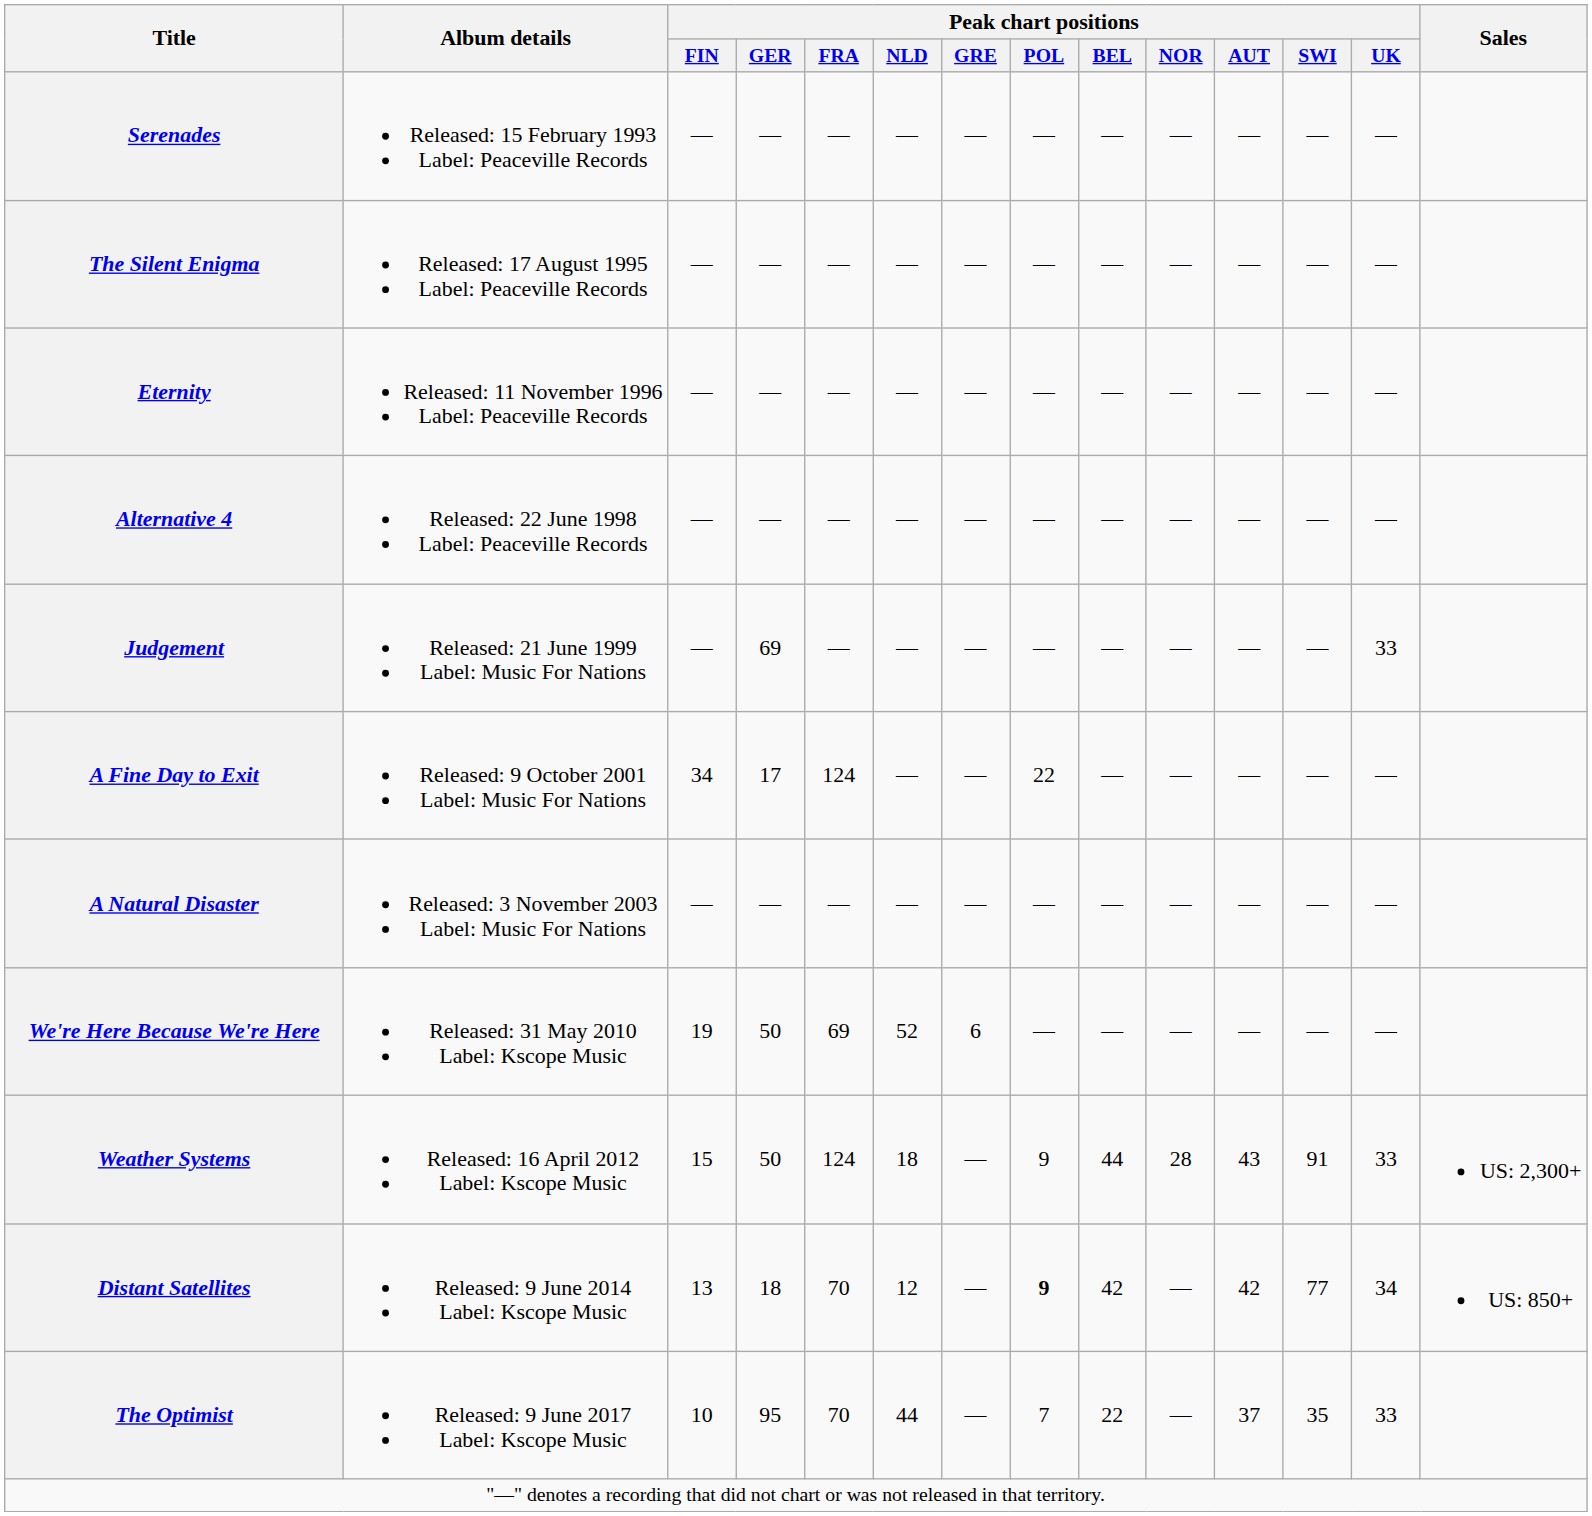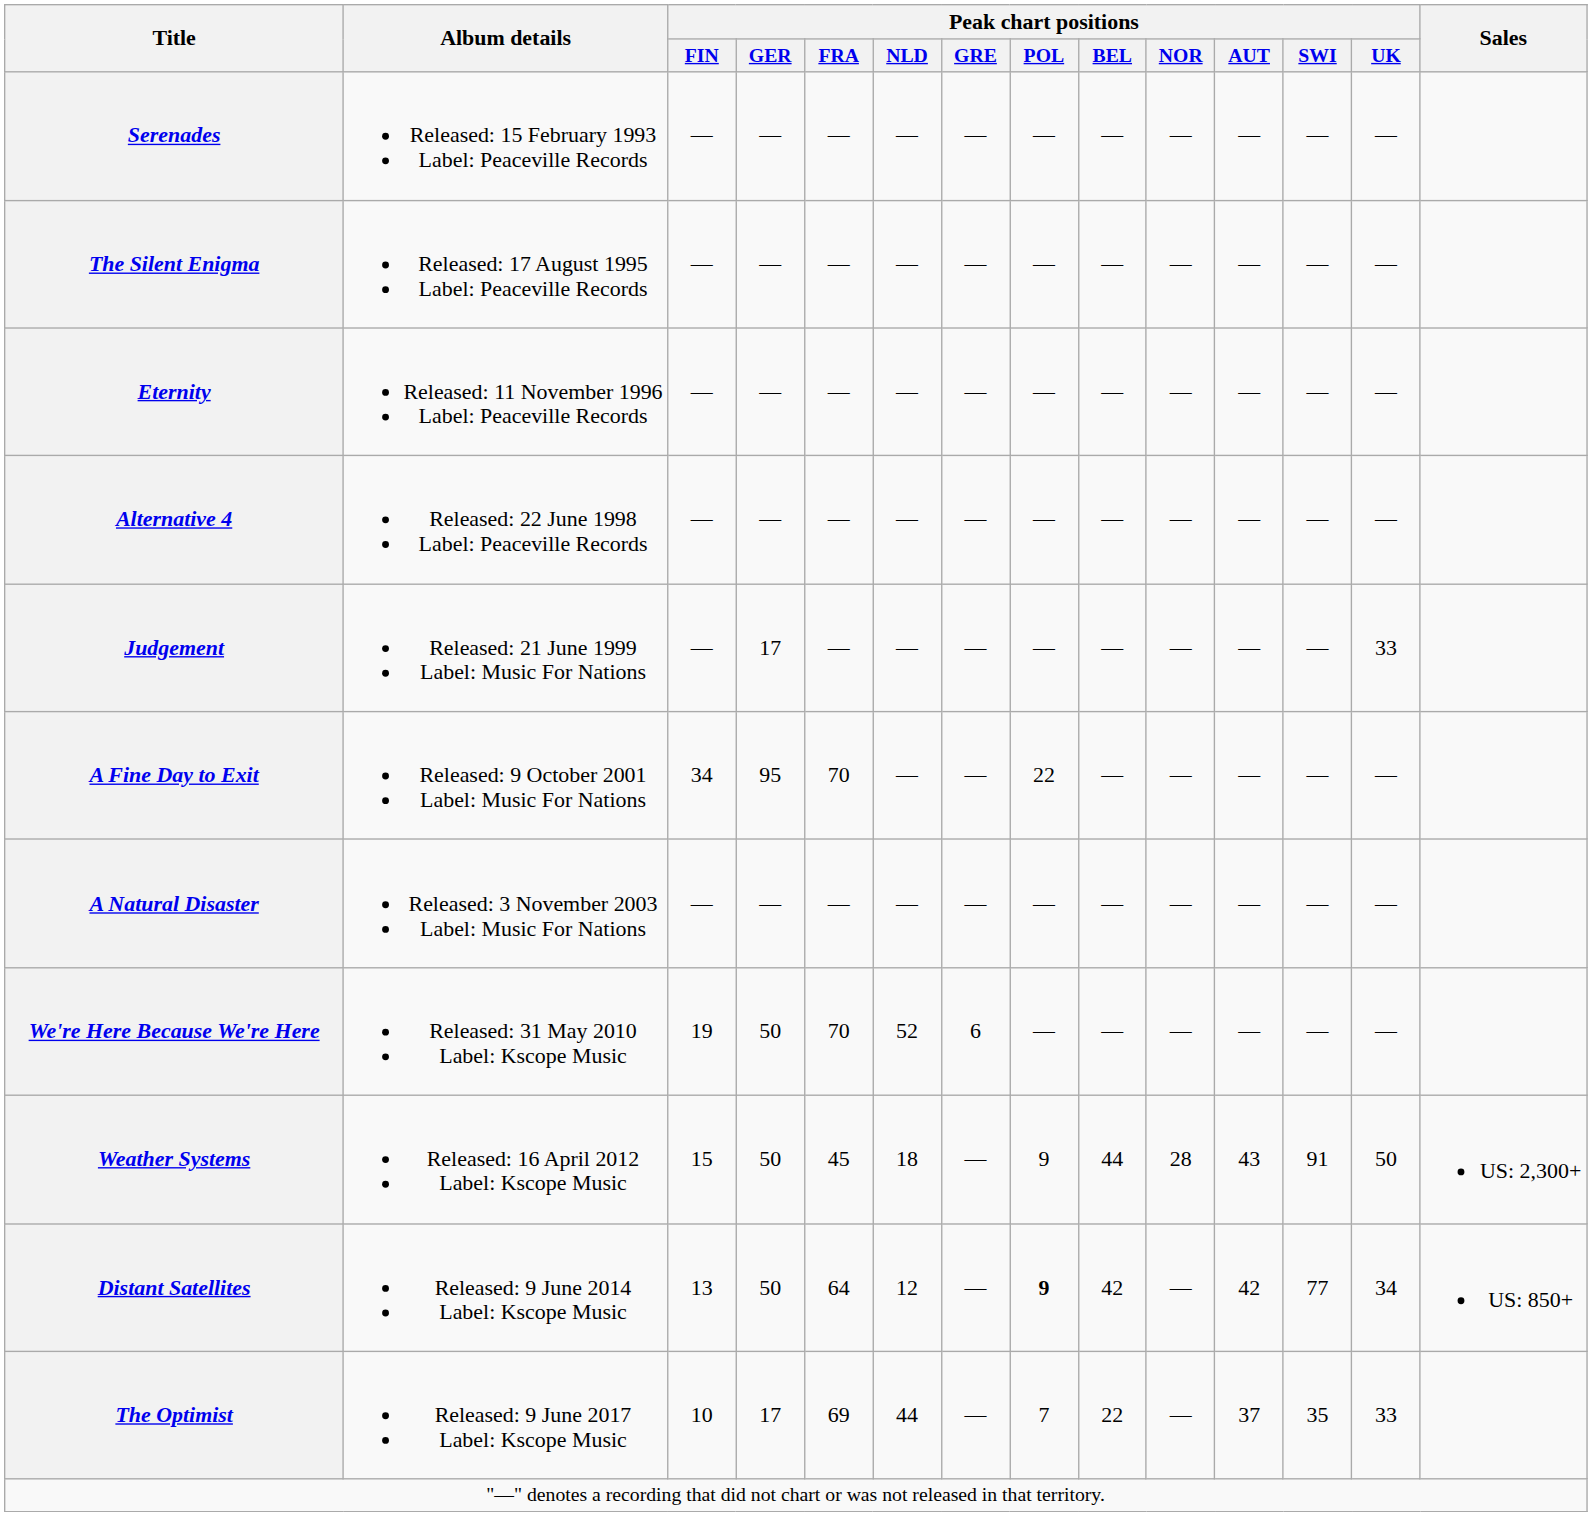 <table class="wikitable plainrowheaders" style="text-align:center;">
 <tr>
 <th scope="col" rowspan="2" style="width:15em;">Title</th>
 <th scope="col" rowspan="2">Album details</th>
 <th scope="col" colspan="11">Peak chart positions</th>
 <th scope="col" rowspan="2">Sales</th>
 </tr>
 <tr>
 <th scope="col" style="width:3em;font-size:90%;"><a href='#'>FIN</a><br></th>
 <th scope="col" style="width:3em;font-size:90%;"><a href='#'>GER</a><br></th>
 <th scope="col" style="width:3em;font-size:90%;"><a href='#'>FRA</a><br></th>
 <th scope="col" style="width:3em;font-size:90%;"><a href='#'>NLD</a><br></th>
 <th scope="col" style="width:3em;font-size:90%;"><a href='#'>GRE</a><br></th>
 <th scope="col" style="width:3em;font-size:90%;"><a href='#'>POL</a><br></th>
 <th scope="col" style="width:3em;font-size:90%;"><a href='#'>BEL</a><br></th>
 <th scope="col" style="width:3em;font-size:90%;"><a href='#'>NOR</a><br></th>
 <th scope="col" style="width:3em;font-size:90%;"><a href='#'>AUT</a><br></th>
 <th scope="col" style="width:3em;font-size:90%;"><a href='#'>SWI</a><br></th>
 <th scope="col" style="width:3em;font-size:90%;"><a href='#'>UK</a><br></th>
 </tr>
 <tr>
 <th scope="row"><em><a href='#'>Serenades</a></em></th>
 <td><br><ul><li>Released: 15 February 1993</li><li>Label: Peaceville Records</li></ul></td>
 <td>—</td>
 <td>—</td>
 <td>—</td>
 <td>—</td>
 <td>—</td>
 <td>—</td>
 <td>—</td>
 <td>—</td>
 <td>—</td>
 <td>—</td>
 <td>—</td>
 <td></td>
 </tr>
 <tr>
 <th scope="row"><em><a href='#'>The Silent Enigma</a></em></th>
 <td><br><ul><li>Released: 17 August 1995</li><li>Label: Peaceville Records</li></ul></td>
 <td>—</td>
 <td>—</td>
 <td>—</td>
 <td>—</td>
 <td>—</td>
 <td>—</td>
 <td>—</td>
 <td>—</td>
 <td>—</td>
 <td>—</td>
 <td>—</td>
 <td></td>
 </tr>
 <tr>
 <th scope="row"><em><a href='#'>Eternity</a></em></th>
 <td><br><ul><li>Released: 11 November 1996</li><li>Label: Peaceville Records</li></ul></td>
 <td>—</td>
 <td>—</td>
 <td>—</td>
 <td>—</td>
 <td>—</td>
 <td>—</td>
 <td>—</td>
 <td>—</td>
 <td>—</td>
 <td>—</td>
 <td>—</td>
 <td></td>
 </tr>
 <tr>
 <th scope="row"><em><a href='#'>Alternative 4</a></em></th>
 <td><br><ul><li>Released: 22 June 1998</li><li>Label: Peaceville Records</li></ul></td>
 <td>—</td>
 <td>—</td>
 <td>—</td>
 <td>—</td>
 <td>—</td>
 <td>—</td>
 <td>—</td>
 <td>—</td>
 <td>—</td>
 <td>—</td>
 <td>—</td>
 <td></td>
 </tr>
 <tr>
 <th scope="row"><em><a href='#'>Judgement</a></em></th>
 <td><br><ul><li>Released: 21 June 1999</li><li>Label: Music For Nations</li></ul></td>
 <td>—</td>
-<td>69</td>
+<td>17</td>
 <td>—</td>
 <td>—</td>
 <td>—</td>
 <td>—</td>
 <td>—</td>
 <td>—</td>
 <td>—</td>
 <td>—</td>
 <td>33</td>
 <td></td>
 </tr>
 <tr>
 <th scope="row"><em><a href='#'>A Fine Day to Exit</a></em></th>
 <td><br><ul><li>Released: 9 October 2001</li><li>Label: Music For Nations</li></ul></td>
 <td>34</td>
-<td>17</td>
-<td>124</td>
+<td>95</td>
+<td>70<br></td>
 <td>—</td>
 <td>—</td>
 <td>22</td>
 <td>—</td>
 <td>—</td>
 <td>—</td>
 <td>—</td>
 <td>—</td>
 <td></td>
 </tr>
 <tr>
 <th scope="row"><em><a href='#'>A Natural Disaster</a></em></th>
 <td><br><ul><li>Released: 3 November 2003</li><li>Label: Music For Nations</li></ul></td>
 <td>—</td>
 <td>—</td>
 <td>—</td>
 <td>—</td>
 <td>—</td>
 <td>—</td>
 <td>—</td>
 <td>—</td>
 <td>—</td>
 <td>—</td>
 <td>—</td>
 <td></td>
 </tr>
 <tr>
 <th scope="row"><em><a href='#'>We're Here Because We're Here</a></em></th>
 <td><br><ul><li>Released: 31 May 2010</li><li>Label: Kscope Music</li></ul></td>
 <td>19</td>
 <td>50</td>
-<td>69</td>
+<td>70<br></td>
 <td>52</td>
 <td>6</td>
 <td>—</td>
 <td>—</td>
 <td>—</td>
 <td>—</td>
 <td>—</td>
 <td>—</td>
 <td></td>
 </tr>
 <tr>
 <th scope="row"><em><a href='#'>Weather Systems</a></em></th>
 <td><br><ul><li>Released: 16 April 2012</li><li>Label: Kscope Music</li></ul></td>
 <td>15</td>
 <td>50</td>
-<td>124</td>
+<td>45</td>
 <td>18</td>
 <td>—</td>
 <td>9</td>
 <td>44</td>
 <td>28</td>
 <td>43</td>
 <td>91</td>
-<td>33</td>
+<td>50</td>
 <td><br><ul><li>US: 2,300+</li></ul></td>
 </tr>
 <tr>
 <th scope="row"><em><a href='#'>Distant Satellites</a></em></th>
 <td><br><ul><li>Released: 9 June 2014</li><li>Label: Kscope Music</li></ul></td>
 <td>13</td>
-<td>18</td>
-<td>70<br></td>
+<td>50</td>
+<td>64</td>
 <td>12</td>
 <td>—</td>
 <td><strong>9</strong></td>
 <td>42</td>
 <td>—</td>
 <td>42</td>
 <td>77</td>
 <td>34</td>
 <td><br><ul><li>US: 850+</li></ul></td>
 </tr>
 <tr>
 <th scope="row"><em><a href='#'>The Optimist</a></em></th>
 <td><br><ul><li>Released: 9 June 2017</li><li>Label: Kscope Music</li></ul></td>
 <td>10<br></td>
-<td>95</td>
-<td>70<br></td>
+<td>17</td>
+<td>69</td>
 <td>44</td>
 <td>—</td>
 <td>7</td>
 <td>22</td>
 <td>—</td>
 <td>37</td>
 <td>35</td>
 <td>33</td>
 <td></td>
 </tr>
 <tr>
 <td colspan="20" style="font-size:90%">"—" denotes a recording that did not chart or was not released in that territory.</td>
 </tr>
 </table>
